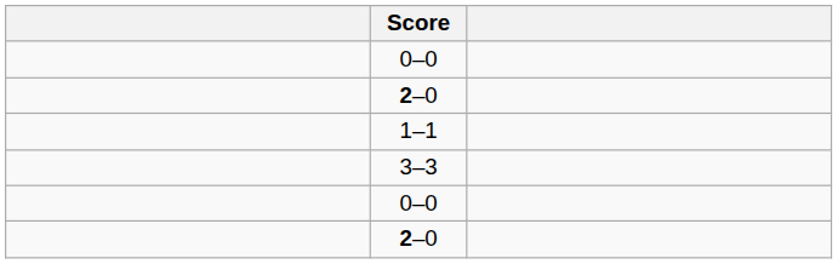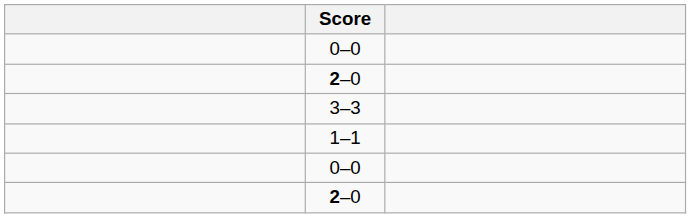 <table class="wikitable" style="text-align: center;">
 <tr>
 <th width=250></th>
 <th width=60>Score</th>
 <th width=250></th>
 </tr>
 <tr>
 <td align=left></td>
 <td>0–0</td>
 <td align=left></td>
 </tr>
 <tr>
 <td align=left><strong></strong></td>
 <td><strong>2</strong>–0</td>
 <td align=left></td>
 </tr>
 <tr>
 <td align=left></td>
-<td>1–1</td>
+<td>3–3</td>
 <td align=left></td>
 </tr>
 <tr>
 <td align=left></td>
-<td>3–3</td>
+<td>1–1</td>
 <td align=left></td>
 </tr>
 <tr>
 <td align=left></td>
 <td>0–0</td>
 <td align=left></td>
 </tr>
 <tr>
 <td align=left><strong></strong></td>
 <td><strong>2</strong>–0</td>
 <td align=left></td>
 </tr>
 </table>
